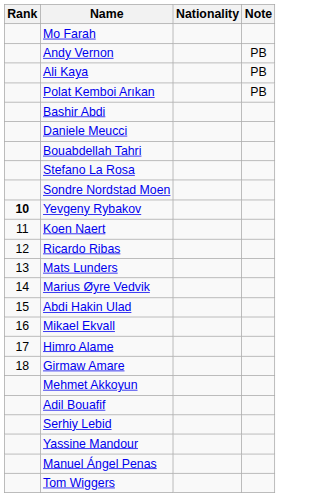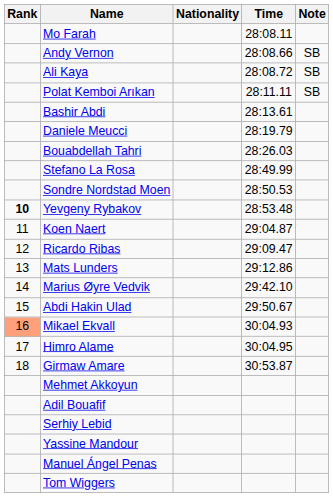 <table class="wikitable sortable" style="text-align:center">
 <tr>
 <th>Rank</th>
 <th>Name</th>
 <th>Nationality</th>
+<th>Time</th>
 <th>Note</th>
 </tr>
 <tr>
 <td></td>
 <td align=left><a href='#'>Mo Farah</a></td>
 <td align=left></td>
+<td>28:08.11</td>
 <td></td>
 </tr>
 <tr>
 <td></td>
 <td align=left><a href='#'>Andy Vernon</a></td>
 <td align=left></td>
-<td>PB</td>
+<td>28:08.66</td>
+<td>SB</td>
 </tr>
 <tr>
 <td></td>
 <td align=left><a href='#'>Ali Kaya</a></td>
 <td align=left></td>
-<td>PB</td>
+<td>28:08.72</td>
+<td>SB</td>
 </tr>
 <tr>
 <td></td>
 <td align=left><a href='#'>Polat Kemboi Arıkan</a></td>
 <td align=left></td>
-<td>PB</td>
+<td>28:11.11</td>
+<td>SB</td>
 </tr>
 <tr>
 <td></td>
 <td align=left><a href='#'>Bashir Abdi</a></td>
 <td align=left></td>
+<td>28:13.61</td>
 <td></td>
 </tr>
 <tr>
 <td></td>
 <td align=left><a href='#'>Daniele Meucci</a></td>
 <td align=left></td>
+<td>28:19.79</td>
 <td></td>
 </tr>
 <tr>
 <td></td>
 <td align=left><a href='#'>Bouabdellah Tahri</a></td>
 <td align=left></td>
+<td>28:26.03</td>
 <td></td>
 </tr>
 <tr>
 <td></td>
 <td align=left><a href='#'>Stefano La Rosa</a></td>
 <td align=left></td>
+<td>28:49.99</td>
 <td></td>
 </tr>
 <tr>
 <td></td>
 <td align=left><a href='#'>Sondre Nordstad Moen</a></td>
 <td align=left></td>
+<td>28:50.53</td>
 <td></td>
 </tr>
 <tr>
 <td><strong>10</strong></td>
 <td align=left><a href='#'>Yevgeny Rybakov</a></td>
 <td align=left></td>
+<td>28:53.48</td>
 <td></td>
 </tr>
 <tr>
 <td>11</td>
 <td align=left><a href='#'>Koen Naert</a></td>
 <td align=left></td>
+<td>29:04.87</td>
 <td></td>
 </tr>
 <tr>
 <td>12</td>
 <td align=left><a href='#'>Ricardo Ribas</a></td>
 <td align=left></td>
+<td>29:09.47</td>
 <td></td>
 </tr>
 <tr>
 <td>13</td>
 <td align=left><a href='#'>Mats Lunders</a></td>
 <td align=left></td>
+<td>29:12.86</td>
 <td></td>
 </tr>
 <tr>
 <td>14</td>
 <td align=left><a href='#'>Marius Øyre Vedvik</a></td>
 <td align=left></td>
+<td>29:42.10</td>
 <td></td>
 </tr>
 <tr>
 <td>15</td>
 <td align=left><a href='#'>Abdi Hakin Ulad</a></td>
 <td align=left></td>
+<td>29:50.67</td>
 <td></td>
 </tr>
 <tr>
-<td>16</td>
+<td style="background: lightsalmon;">16</td>
 <td align=left><a href='#'>Mikael Ekvall</a></td>
 <td align=left></td>
+<td>30:04.93</td>
 <td></td>
 </tr>
 <tr>
 <td>17</td>
 <td align=left><a href='#'>Himro Alame</a></td>
 <td align=left></td>
+<td>30:04.95</td>
 <td></td>
 </tr>
 <tr>
 <td>18</td>
 <td align=left><a href='#'>Girmaw Amare</a></td>
 <td align=left></td>
+<td>30:53.87</td>
 <td></td>
 </tr>
 <tr>
 <td></td>
 <td align=left><a href='#'>Mehmet Akkoyun</a></td>
 <td align=left></td>
 <td></td>
+<td></td>
 </tr>
 <tr>
 <td></td>
 <td align=left><a href='#'>Adil Bouafif</a></td>
 <td align=left></td>
+<td></td>
 <td></td>
 </tr>
 <tr>
 <td></td>
 <td align=left><a href='#'>Serhiy Lebid</a></td>
 <td align=left></td>
 <td></td>
+<td></td>
 </tr>
 <tr>
 <td></td>
 <td align=left><a href='#'>Yassine Mandour</a></td>
 <td align=left></td>
+<td></td>
 <td></td>
 </tr>
 <tr>
 <td></td>
 <td align=left><a href='#'>Manuel Ángel Penas</a></td>
 <td align=left></td>
 <td></td>
+<td></td>
 </tr>
 <tr>
 <td></td>
 <td align=left><a href='#'>Tom Wiggers</a></td>
 <td align=left></td>
 <td></td>
+<td></td>
 </tr>
 </table>
